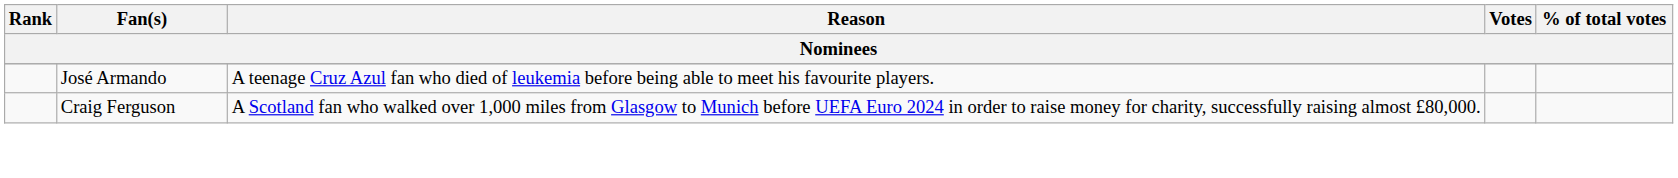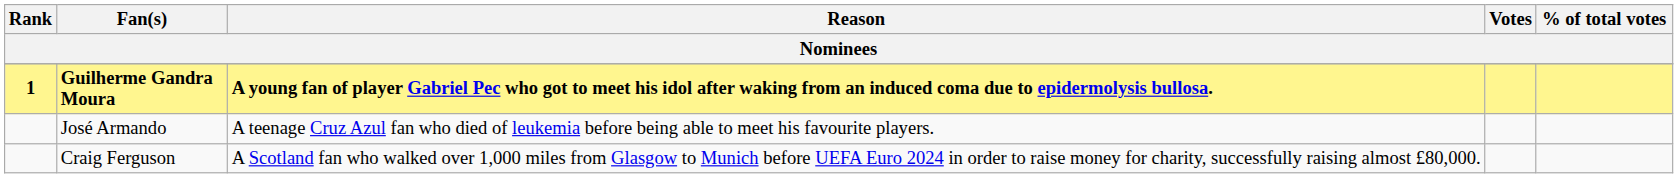 <table class="wikitable">
 <tr>
 <th>Rank</th>
 <th width="140">Fan(s)</th>
 <th>Reason</th>
 <th>Votes</th>
 <th width="110">% of total votes</th>
 </tr>
 <tr>
 <th colspan="5">Nominees</th>
 </tr>
 <tr>
+</tr>
+<tr style="background-color: #FFF68F; font-weight: bold;">
+<td align="center">1</td>
+<td> Guilherme Gandra Moura</td>
+<td>A young fan of player <a href='#'>Gabriel Pec</a> who got to meet his idol after waking from an induced coma due to <a href='#'>epidermolysis bullosa</a>.</td>
+<td></td>
+<td align="center"></td>
 </tr>
 <tr>
 <td align="center"></td>
 <td> José Armando</td>
 <td>A teenage <a href='#'>Cruz Azul</a> fan who died of <a href='#'>leukemia</a> before being able to meet his favourite players.</td>
 <td></td>
 <td align="center"></td>
 </tr>
 <tr>
 <td align="center"></td>
 <td> Craig Ferguson</td>
 <td>A <a href='#'>Scotland</a> fan who walked over 1,000 miles from <a href='#'>Glasgow</a> to <a href='#'>Munich</a> before <a href='#'>UEFA Euro 2024</a> in order to raise money for charity, successfully raising almost £80,000.</td>
 <td></td>
 <td align="center"></td>
 </tr>
 </table>
